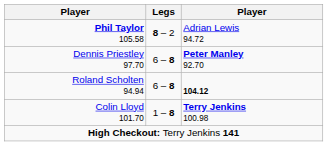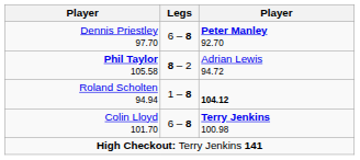 <table class=wikitable style="text-align|center">
 <tr>
 <th width=225>Player</th>
 <th width=50>Legs</th>
 <th width=225>Player</th>
 </tr>
 <tr align=left>
+<td align=right><a href='#'>Dennis Priestley</a>  <br> <small><span>97.70</span></small></td>
+<td align=center>6 – <strong>8</strong></td>
+<td> <strong><a href='#'>Peter Manley</a></strong> <br> <small><span>92.70</span></small></td>
+</tr>
+<tr align=left>
 <td align=right><strong><a href='#'>Phil Taylor</a></strong>  <br> <small><span>105.58</span></small></td>
 <td align=center><strong>8</strong> – 2</td>
 <td> <a href='#'>Adrian Lewis</a> <br> <small><span>94.72</span></small></td>
 </tr>
 <tr align=left>
-<td align=right><a href='#'>Dennis Priestley</a>  <br> <small><span>97.70</span></small></td>
-<td align=center>6 – <strong>8</strong></td>
-<td> <strong><a href='#'>Peter Manley</a></strong> <br> <small><span>92.70</span></small></td>
-</tr>
-<tr align=left>
 <td align=right><a href='#'>Roland Scholten</a>  <br> <small><span>94.94</span></small></td>
-<td align=center>6 – <strong>8</strong></td>
+<td align=center>1 – <strong>8</strong></td>
 <td><strong> <br> <small><span>104.12</span></small></strong></td>
 </tr>
 <tr align=left>
 <td align=right><a href='#'>Colin Lloyd</a>  <br> <small><span>101.70</span></small></td>
-<td align=center>1 – <strong>8</strong></td>
+<td align=center>6 – <strong>8</strong></td>
 <td> <strong><a href='#'>Terry Jenkins</a></strong> <br> <small><span>100.98</span></small></td>
 </tr>
 <tr align=center>
 <td colspan="3"><strong>High Checkout:</strong> Terry Jenkins <strong>141</strong></td>
 </tr>
 </table>
